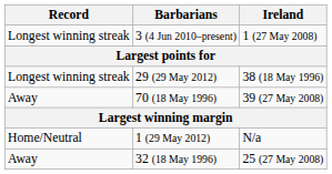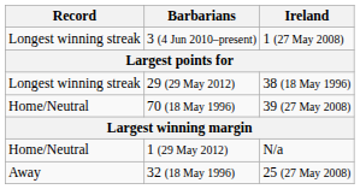 <table class="wikitable">
 <tr>
 <th>Record</th>
 <th>Barbarians</th>
 <th>Ireland</th>
 </tr>
 <tr>
 <td>Longest winning streak</td>
 <td>3 <small>(4 Jun 2010–present)</small></td>
 <td>1 <small>(27 May 2008)</small></td>
 </tr>
 <tr>
 <th colspan=3 style="text-align:center">Largest points for</th>
 </tr>
 <tr>
 <td>Longest winning streak</td>
 <td>29 <small>(29 May 2012)</small></td>
 <td>38 <small>(18 May 1996)</small></td>
 </tr>
 <tr>
-<td>Away</td>
+<td>Home/Neutral</td>
 <td>70 <small>(18 May 1996)</small></td>
 <td>39 <small>(27 May 2008)</small></td>
 </tr>
 <tr>
 <th colspan=3 style="text-align:center">Largest winning margin</th>
 </tr>
 <tr>
 <td>Home/Neutral</td>
 <td>1 <small>(29 May 2012)</small></td>
 <td>N/a</td>
 </tr>
 <tr>
 <td>Away</td>
 <td>32 <small>(18 May 1996)</small></td>
 <td>25 <small>(27 May 2008)</small></td>
 </tr>
 </table>
